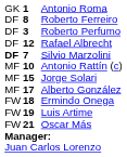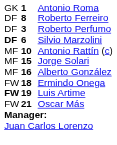 <table style="font-size:90%; margin:0.2em auto;" cellspacing="0" cellpadding="0">
 <tr>
 <th width="25"></th>
 <th width="25"></th>
 </tr>
 <tr>
 <td>GK</td>
 <td><strong>1</strong></td>
 <td><a href='#'>Antonio Roma</a></td>
 </tr>
 <tr>
 <td>DF</td>
 <td><strong>8</strong></td>
 <td><a href='#'>Roberto Ferreiro</a></td>
 </tr>
 <tr>
 <td>DF</td>
 <td><strong>3</strong></td>
 <td><a href='#'>Roberto Perfumo</a></td>
 </tr>
 <tr>
-<td>DF</td>
-<td><strong>12</strong></td>
-<td><a href='#'>Rafael Albrecht</a></td>
-<td></td>
-</tr>
-<tr>
 <td><strong>DF</strong></td>
-<td><strong>7</strong></td>
+<td><strong>6</strong></td>
 <td><a href='#'>Silvio Marzolini</a></td>
 </tr>
 <tr>
 <td>MF</td>
 <td><strong>10</strong></td>
 <td><a href='#'>Antonio Rattín</a> (<a href='#'>c</a>)</td>
 </tr>
 <tr>
 <td>MF</td>
 <td><strong>15</strong></td>
 <td><a href='#'>Jorge Solari</a></td>
 </tr>
 <tr>
 <td>MF</td>
-<td><strong>17</strong></td>
+<td><strong>16</strong></td>
 <td><a href='#'>Alberto González</a></td>
 </tr>
 <tr>
 <td>FW</td>
 <td><strong>18</strong></td>
 <td><a href='#'>Ermindo Onega</a></td>
 </tr>
 <tr>
-<td>FW</td>
+<td><strong>FW</strong></td>
 <td><strong>19</strong></td>
 <td><a href='#'>Luis Artime</a></td>
 </tr>
 <tr>
 <td>FW</td>
 <td><strong>21</strong></td>
 <td><a href='#'>Oscar Más</a></td>
 </tr>
 <tr>
 <td colspan=3><strong>Manager:</strong></td>
 </tr>
 <tr>
 <td colspan=3><a href='#'>Juan Carlos Lorenzo</a></td>
 </tr>
 </table>
